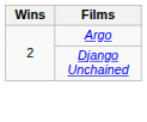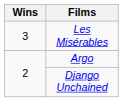 <table class="wikitable" style="text-align: center">
 <tr>
 <th scope="col" width="55">Wins</th>
 <th scope="col" width="100">Films</th>
+</tr>
+<tr>
+<td align="center">3</td>
+<td><em><a href='#'>Les Misérables</a></em></td>
 </tr>
 <tr>
 <td rowspan=2 style="text-align:center">2</td>
 <td><em><a href='#'>Argo</a></em></td>
 </tr>
 <tr>
 <td><em><a href='#'>Django Unchained</a></em></td>
 </tr>
 </table>
